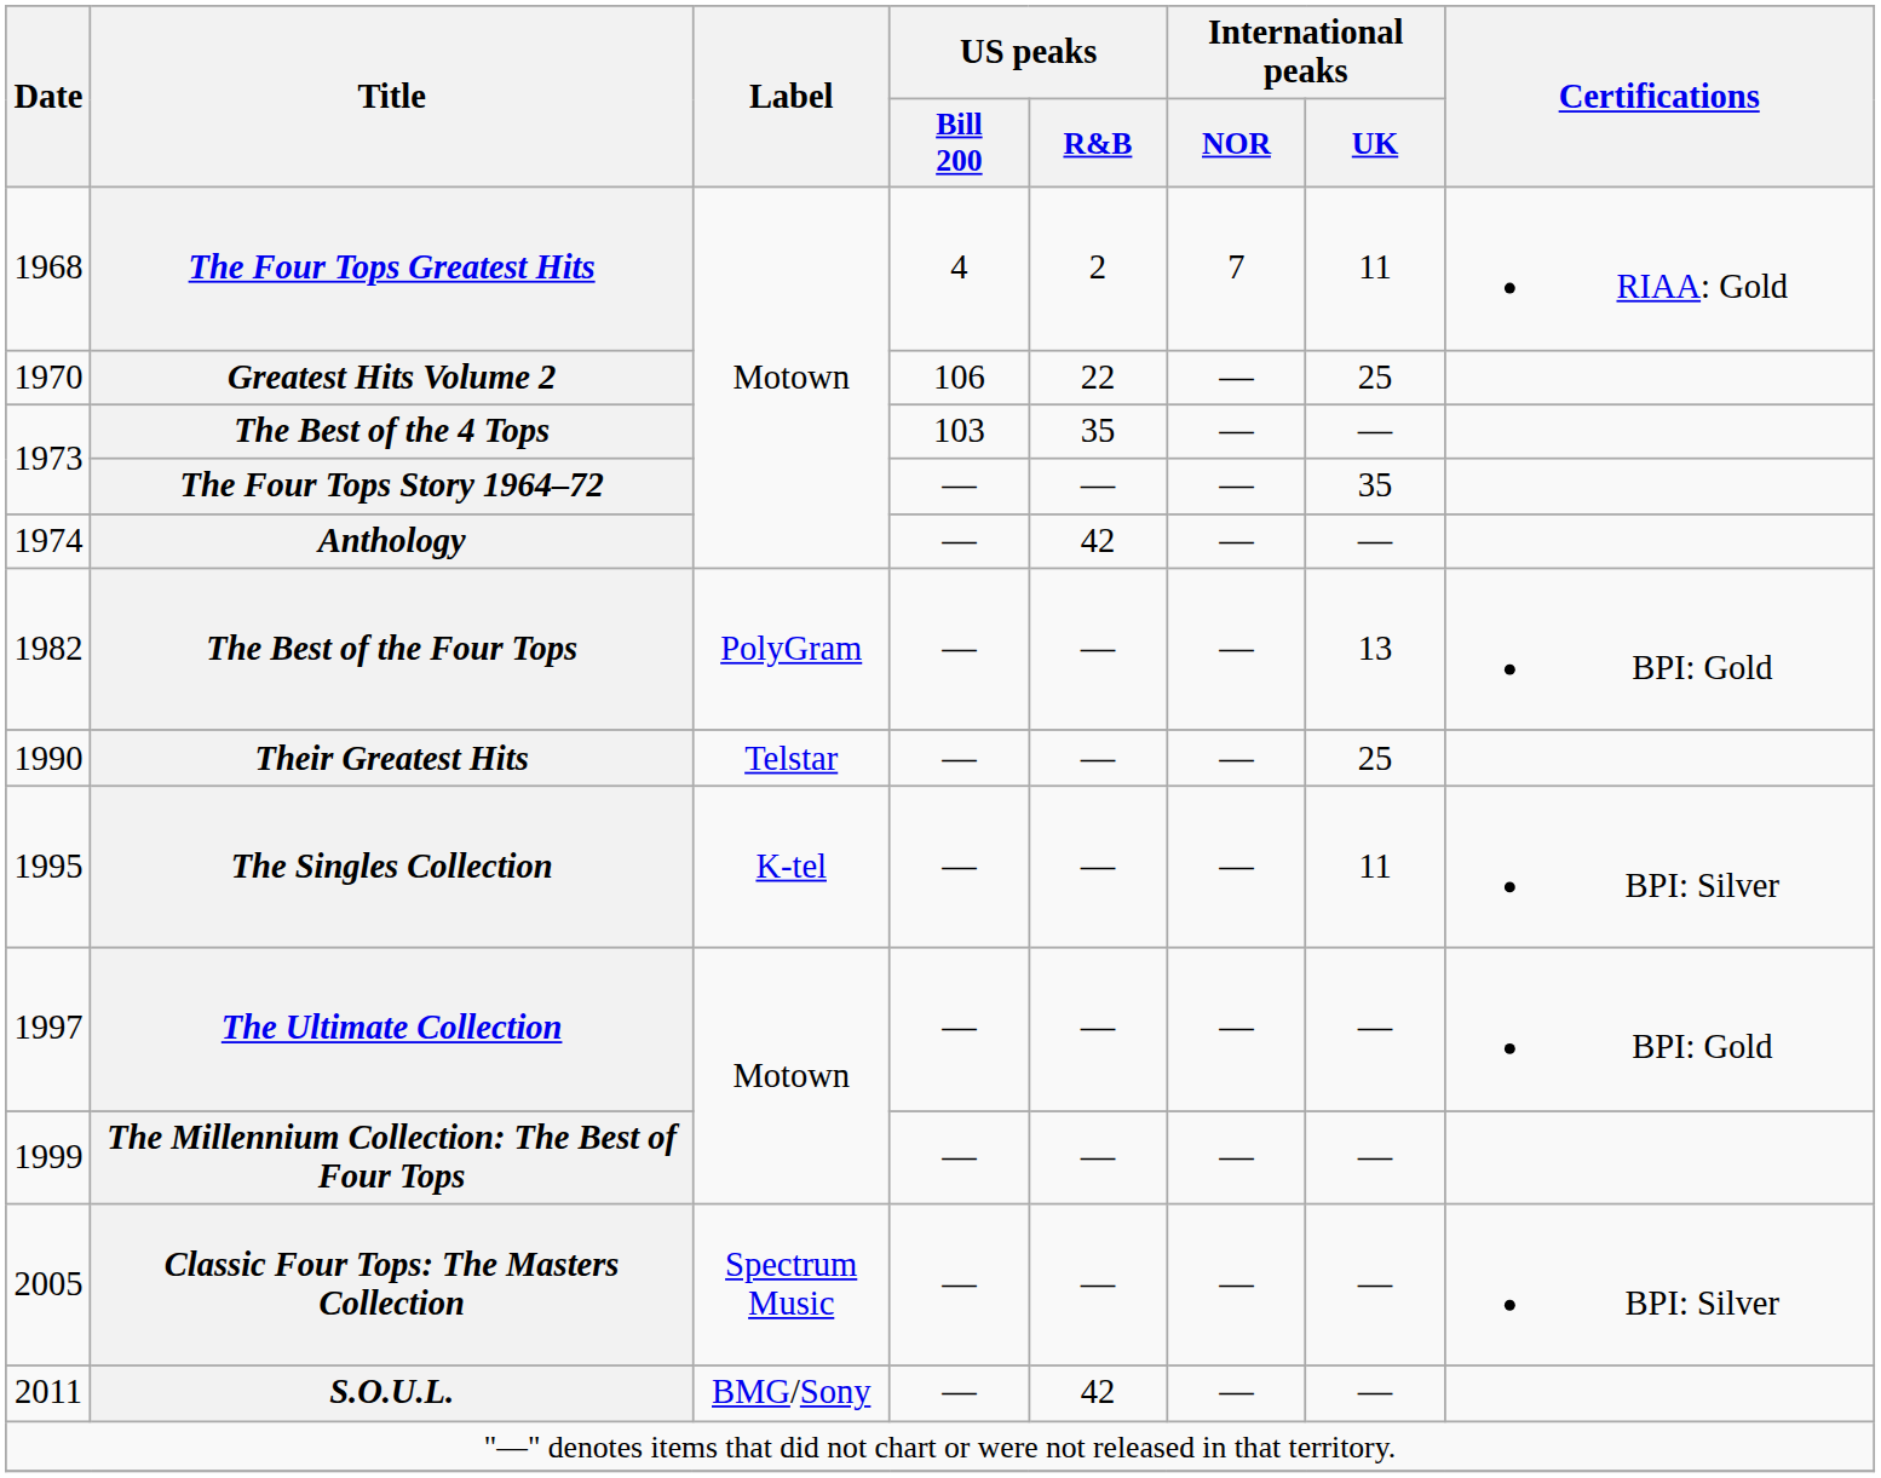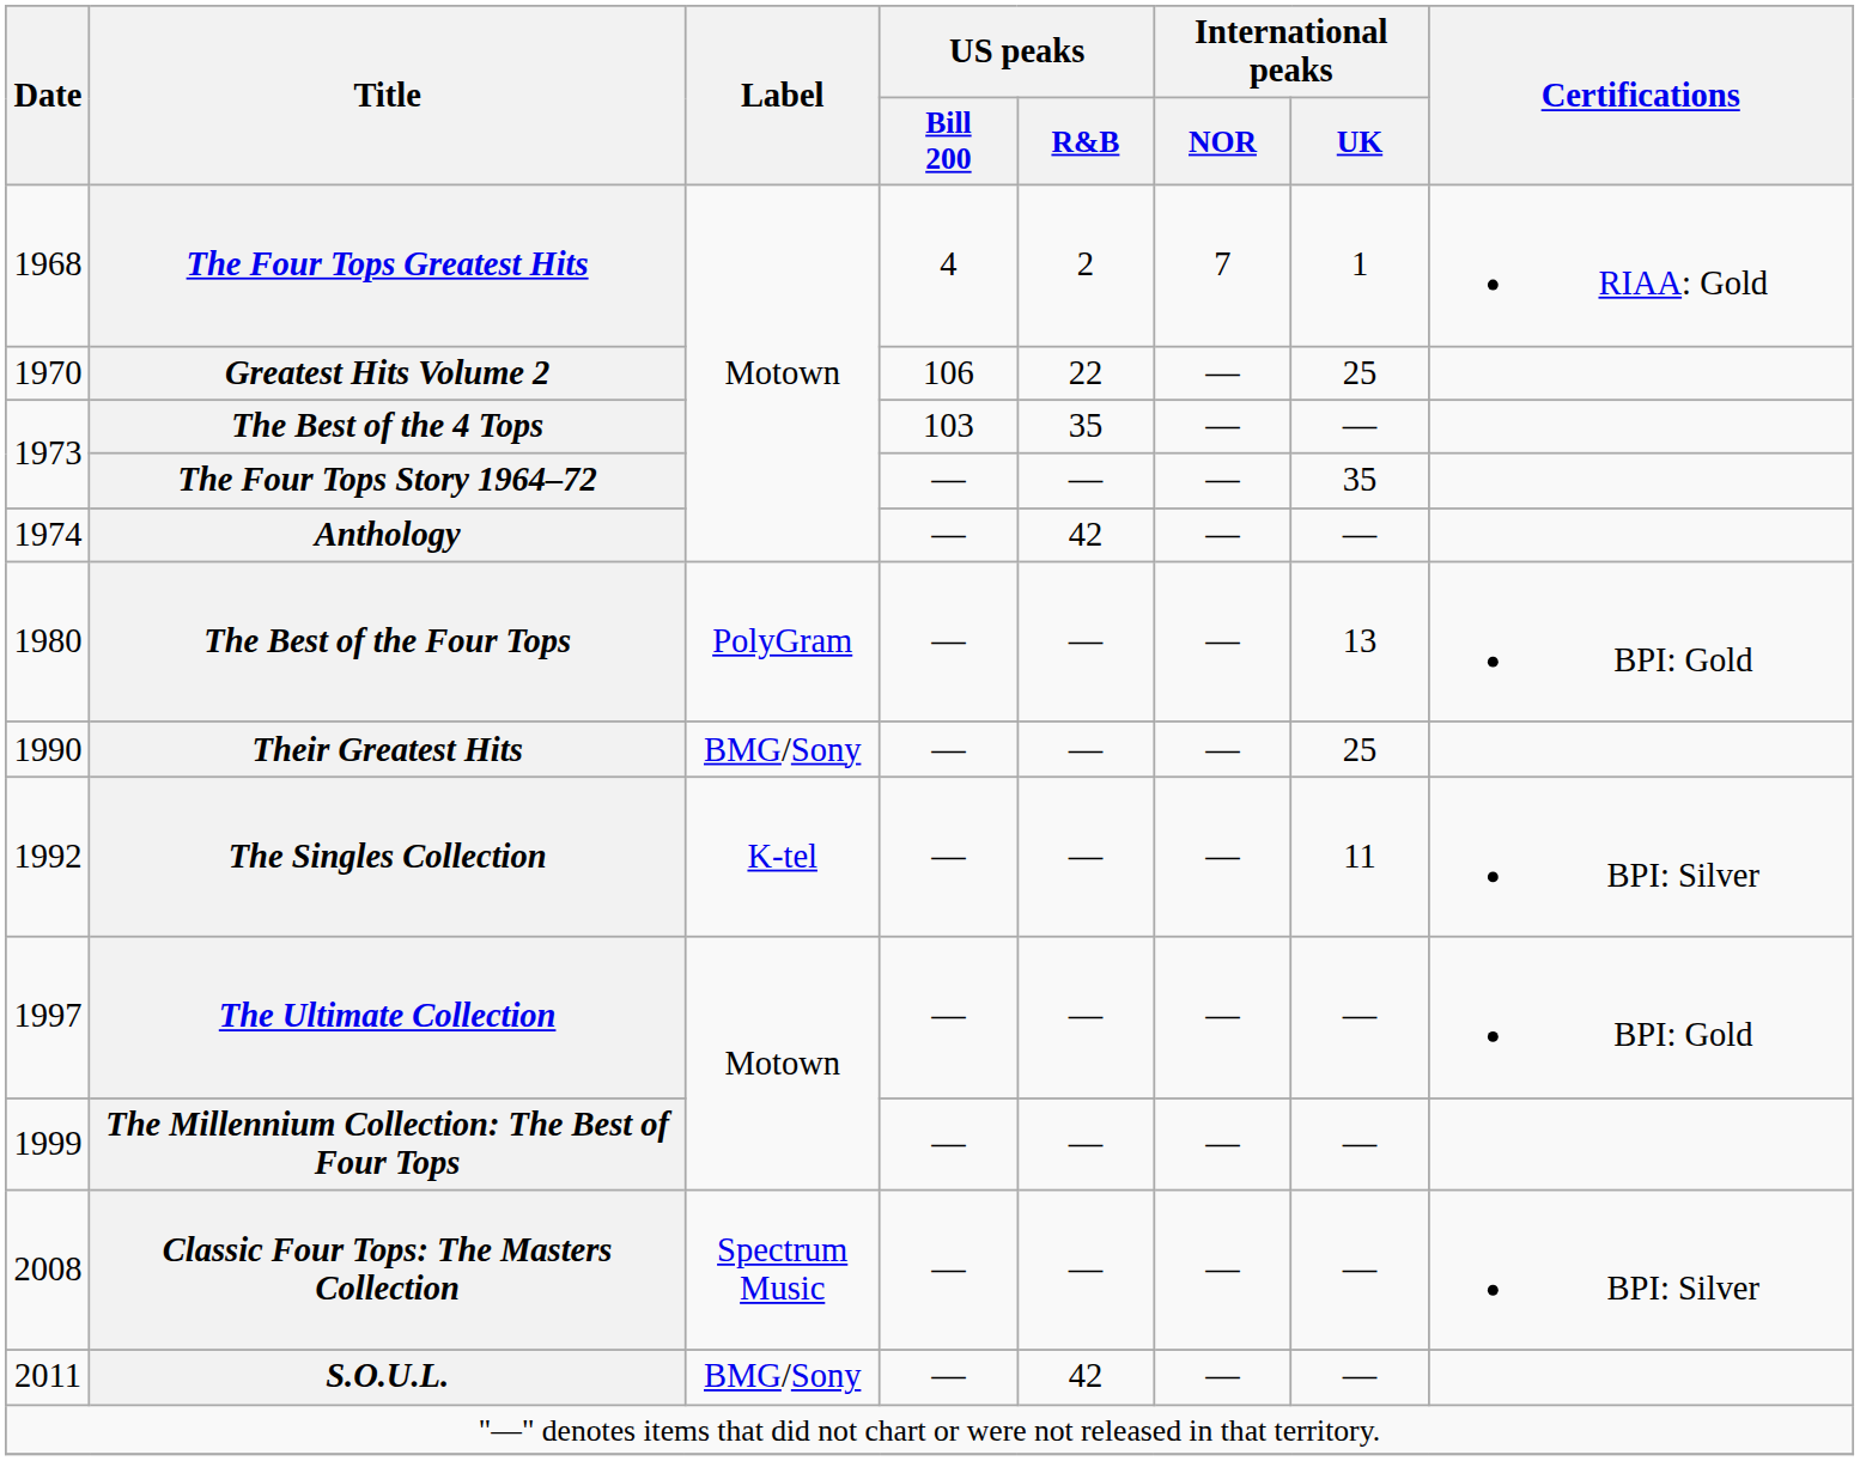 <table class="wikitable plainrowheaders" style="text-align:center;">
 <tr>
 <th scope="col" rowspan="2" style="width:2em;">Date</th>
 <th scope="col" rowspan="2" style="width:17em;">Title</th>
 <th scope="col" rowspan="2">Label</th>
 <th scope="col" colspan="2">US peaks</th>
 <th scope="col" colspan="2">International peaks</th>
 <th rowspan="2" style="width:12em;"><a href='#'>Certifications</a></th>
 </tr>
 <tr>
 <th scope="col" style="width:4em;font-size:90%;"><a href='#'>Bill<br>200</a></th>
 <th scope="col" style="width:4em;font-size:90%;"><a href='#'>R&B</a></th>
 <th scope="col" style="width:4em;font-size:90%;"><a href='#'>NOR</a><br></th>
 <th scope="col" style="width:4em;font-size:90%;"><a href='#'>UK</a><br></th>
 </tr>
 <tr>
 <td>1968</td>
 <th scope="row"><em><a href='#'>The Four Tops Greatest Hits</a></em></th>
 <td rowspan="5">Motown</td>
 <td>4</td>
 <td>2</td>
 <td>7</td>
-<td>11</td>
+<td>1</td>
 <td><br><ul><li><a href='#'>RIAA</a>: Gold</li></ul></td>
 </tr>
 <tr>
 <td>1970</td>
 <th scope="row"><em>Greatest Hits Volume 2</em></th>
 <td>106</td>
 <td>22</td>
 <td>—</td>
 <td>25</td>
 <td></td>
 </tr>
 <tr>
 <td rowspan="2">1973</td>
 <th scope="row"><em>The Best of the 4 Tops</em></th>
 <td>103</td>
 <td>35</td>
 <td>—</td>
 <td>—</td>
 <td></td>
 </tr>
 <tr>
 <th scope="row"><em>The Four Tops Story 1964–72</em></th>
 <td>—</td>
 <td>—</td>
 <td>—</td>
 <td>35</td>
 <td></td>
 </tr>
 <tr>
 <td>1974</td>
 <th scope="row"><em>Anthology</em></th>
 <td>—</td>
 <td>42</td>
 <td>—</td>
 <td>—</td>
 <td></td>
 </tr>
 <tr>
-<td>1982</td>
+<td>1980</td>
 <th scope="row"><em>The Best of the Four Tops</em></th>
 <td><a href='#'>PolyGram</a></td>
 <td>—</td>
 <td>—</td>
 <td>—</td>
 <td>13</td>
 <td><br><ul><li>BPI: Gold</li></ul></td>
 </tr>
 <tr>
 <td>1990</td>
 <th scope="row"><em>Their Greatest Hits</em></th>
-<td><a href='#'>Telstar</a></td>
+<td><a href='#'>BMG</a>/<a href='#'>Sony</a></td>
 <td>—</td>
 <td>—</td>
 <td>—</td>
 <td>25</td>
 <td></td>
 </tr>
 <tr>
-<td>1995</td>
+<td>1992</td>
 <th scope="row"><em>The Singles Collection</em></th>
 <td><a href='#'>K-tel</a></td>
 <td>—</td>
 <td>—</td>
 <td>—</td>
 <td>11</td>
 <td><br><ul><li>BPI: Silver</li></ul></td>
 </tr>
 <tr>
 <td>1997</td>
 <th scope="row"><em><a href='#'>The Ultimate Collection</a></em></th>
 <td rowspan="2">Motown</td>
 <td>—</td>
 <td>—</td>
 <td>—</td>
 <td>—</td>
 <td><br><ul><li>BPI: Gold</li></ul></td>
 </tr>
 <tr>
 <td>1999</td>
 <th scope="row"><em>The Millennium Collection: The Best of Four Tops</em></th>
 <td>—</td>
 <td>—</td>
 <td>—</td>
 <td>—</td>
 <td></td>
 </tr>
 <tr>
-<td>2005</td>
+<td>2008</td>
 <th scope="row"><em>Classic Four Tops: The Masters Collection</em></th>
 <td><a href='#'>Spectrum Music</a></td>
 <td>—</td>
 <td>—</td>
 <td>—</td>
 <td>—</td>
 <td><br><ul><li>BPI: Silver</li></ul></td>
 </tr>
 <tr>
 <td>2011</td>
 <th scope="row"><em>S.O.U.L.</em></th>
 <td><a href='#'>BMG</a>/<a href='#'>Sony</a></td>
 <td>—</td>
 <td>42</td>
 <td>—</td>
 <td>—</td>
 <td></td>
 </tr>
 <tr>
 <td align="center" colspan="15" style="font-size:90%">"—" denotes items that did not chart or were not released in that territory.</td>
 </tr>
 <tr>
 </tr>
 </table>
